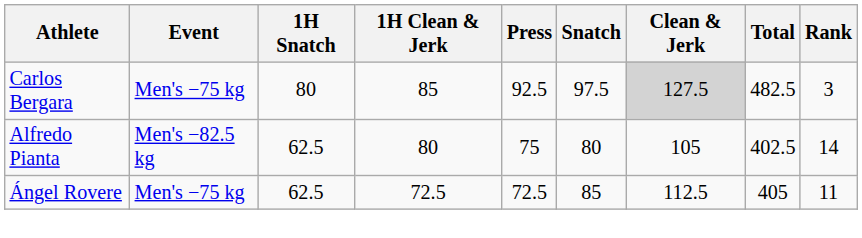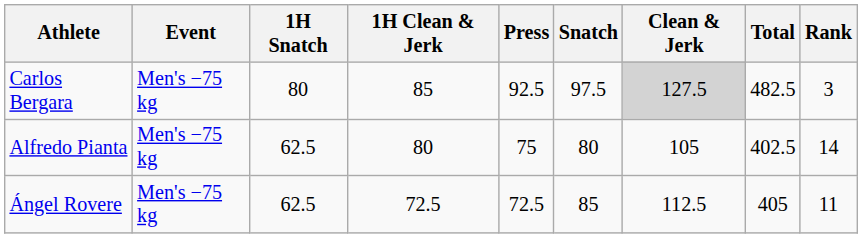 <table class="wikitable" style="font-size:90%">
 <tr>
 <th>Athlete</th>
 <th>Event</th>
 <th>1H Snatch</th>
 <th>1H Clean & Jerk</th>
 <th>Press</th>
 <th>Snatch</th>
 <th>Clean & Jerk</th>
 <th>Total</th>
 <th>Rank</th>
 </tr>
 <tr align=center>
 <td align=left><a href='#'>Carlos Bergara</a></td>
 <td align=left><a href='#'>Men's −75 kg</a></td>
 <td>80</td>
 <td>85</td>
 <td>92.5</td>
 <td>97.5</td>
 <td style="background: lightgrey;">127.5</td>
 <td>482.5</td>
 <td>3</td>
 </tr>
 <tr align=center>
 <td align=left><a href='#'>Alfredo Pianta</a></td>
-<td align=left><a href='#'>Men's −82.5 kg</a></td>
+<td align=left><a href='#'>Men's −75 kg</a></td>
 <td>62.5</td>
 <td>80</td>
 <td>75</td>
 <td>80</td>
 <td>105</td>
 <td>402.5</td>
 <td>14</td>
 </tr>
 <tr align=center>
 <td align=left><a href='#'>Ángel Rovere</a></td>
 <td align=left><a href='#'>Men's −75 kg</a></td>
 <td>62.5</td>
 <td>72.5</td>
 <td>72.5</td>
 <td>85</td>
 <td>112.5</td>
 <td>405</td>
 <td>11</td>
 </tr>
 </table>
